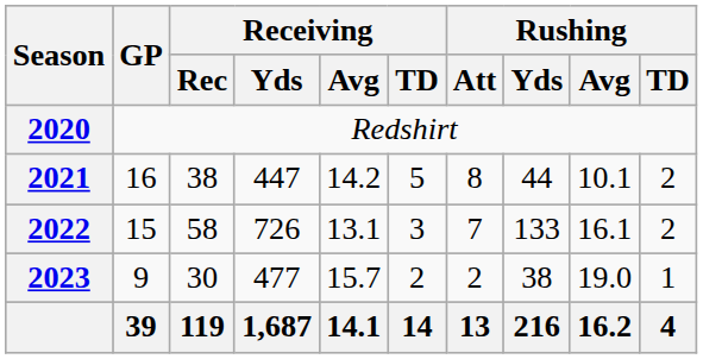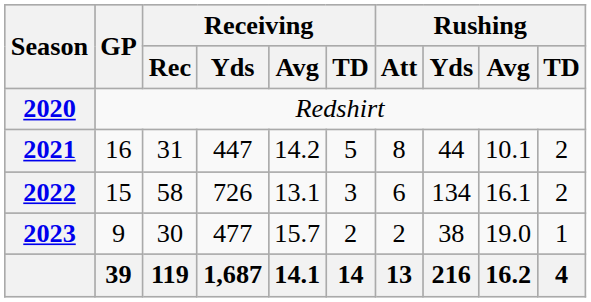 <table class="wikitable" style="text-align:center;">
 <tr>
 <th rowspan="2">Season</th>
 <th rowspan="2">GP</th>
 <th colspan="4">Receiving</th>
 <th colspan="4">Rushing</th>
 </tr>
 <tr>
 <th>Rec</th>
 <th>Yds</th>
 <th>Avg</th>
 <th>TD</th>
 <th>Att</th>
 <th>Yds</th>
 <th>Avg</th>
 <th>TD</th>
 </tr>
 <tr>
 <th><a href='#'>2020</a></th>
 <td colspan="15"><em>Redshirt </em></td>
 </tr>
 <tr>
 <th><a href='#'>2021</a></th>
 <td>16</td>
-<td>38</td>
+<td>31</td>
 <td>447</td>
 <td>14.2</td>
 <td>5</td>
 <td>8</td>
 <td>44</td>
 <td>10.1</td>
 <td>2</td>
 </tr>
 <tr>
 <th><a href='#'>2022</a></th>
 <td>15</td>
 <td>58</td>
 <td>726</td>
 <td>13.1</td>
 <td>3</td>
-<td>7</td>
-<td>133</td>
+<td>6</td>
+<td>134</td>
 <td>16.1</td>
 <td>2</td>
 </tr>
 <tr>
 <th><a href='#'>2023</a></th>
 <td>9</td>
 <td>30</td>
 <td>477</td>
 <td>15.7</td>
 <td>2</td>
 <td>2</td>
 <td>38</td>
 <td>19.0</td>
 <td>1</td>
 </tr>
 <tr>
 <th></th>
 <th>39</th>
 <th>119</th>
 <th>1,687</th>
 <th>14.1</th>
 <th>14</th>
 <th>13</th>
 <th>216</th>
 <th>16.2</th>
 <th>4</th>
 </tr>
 </table>
